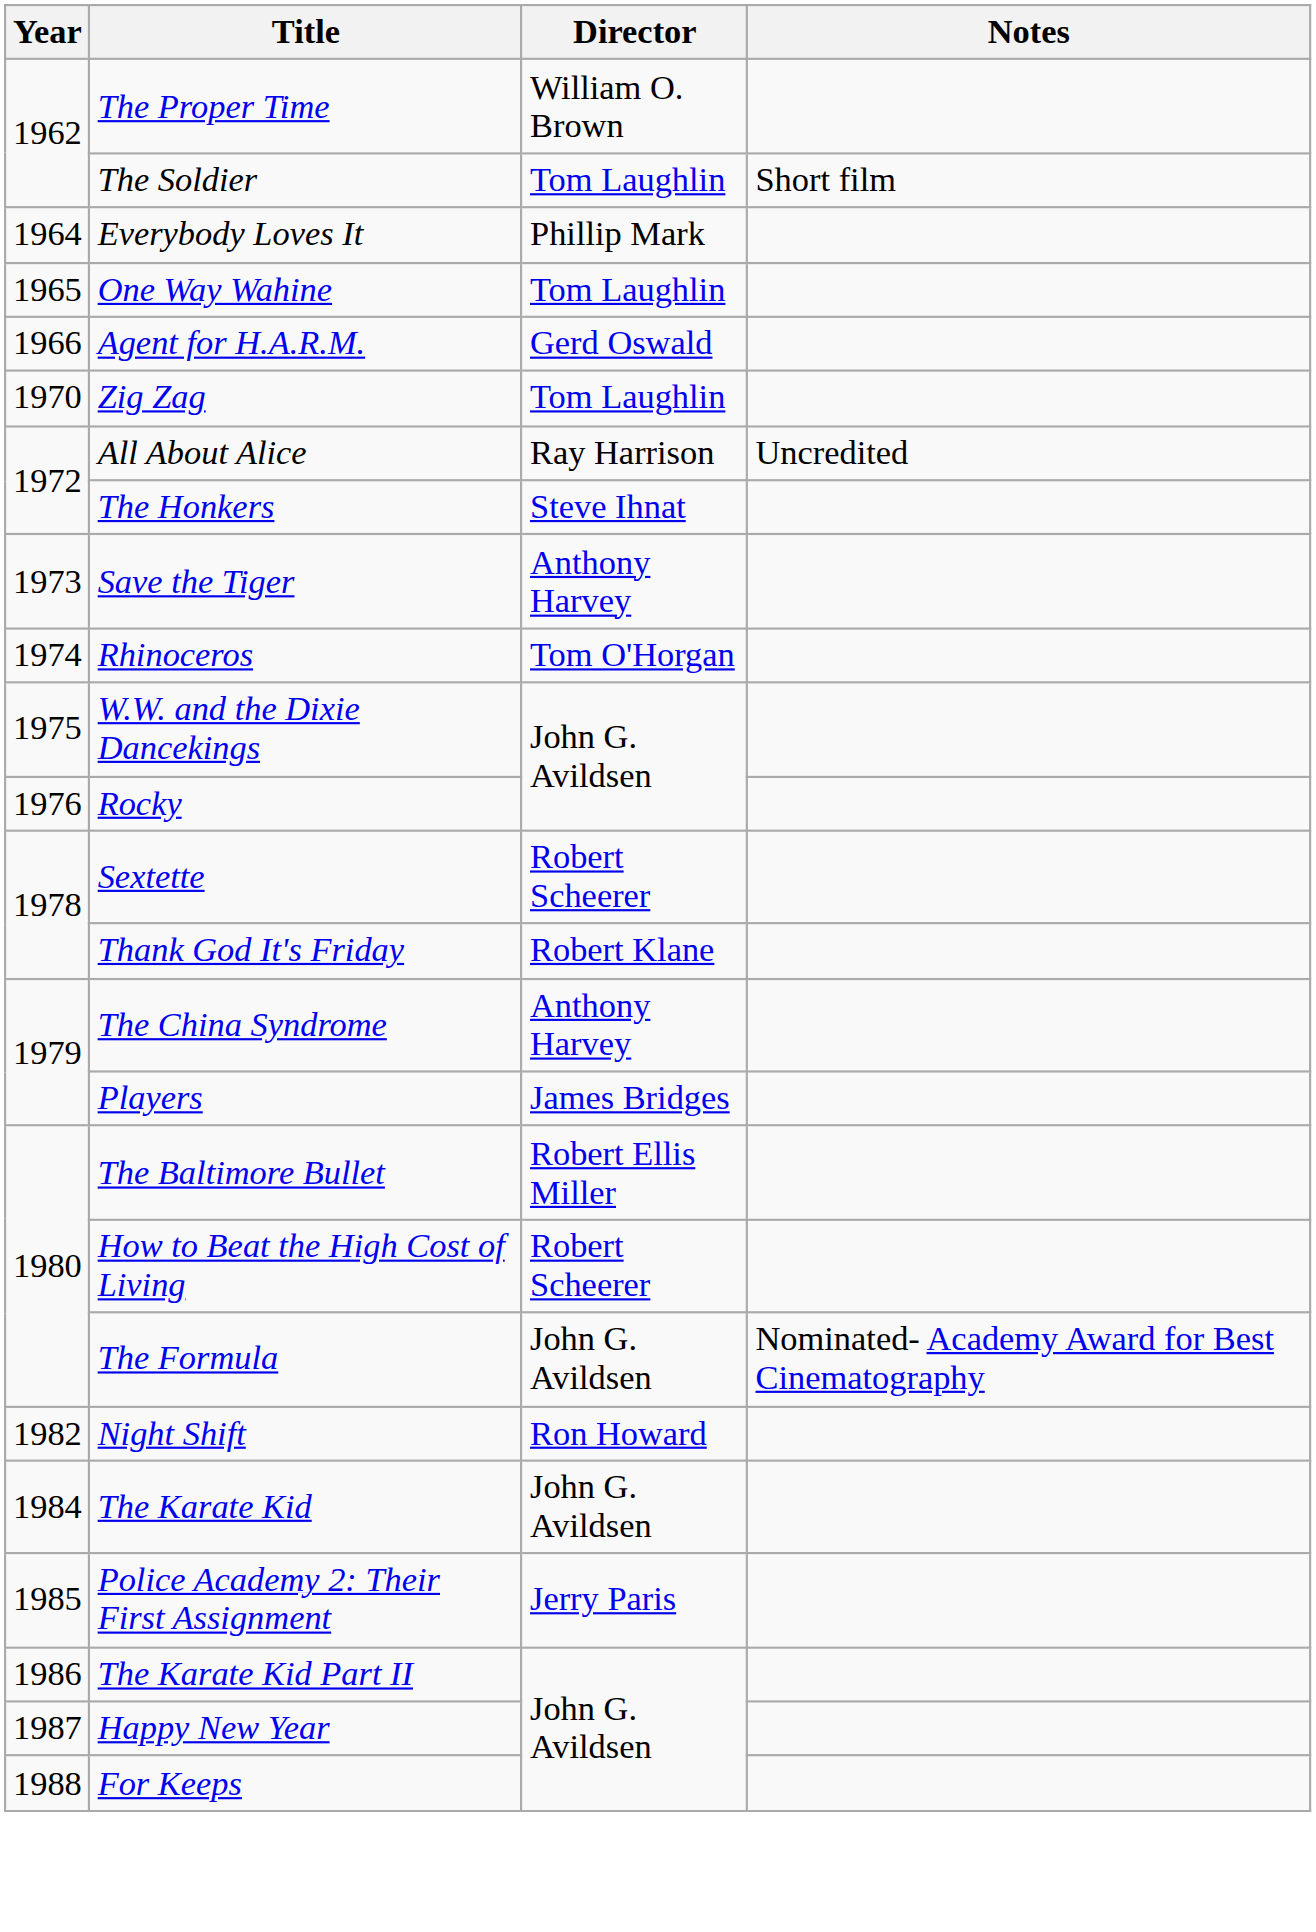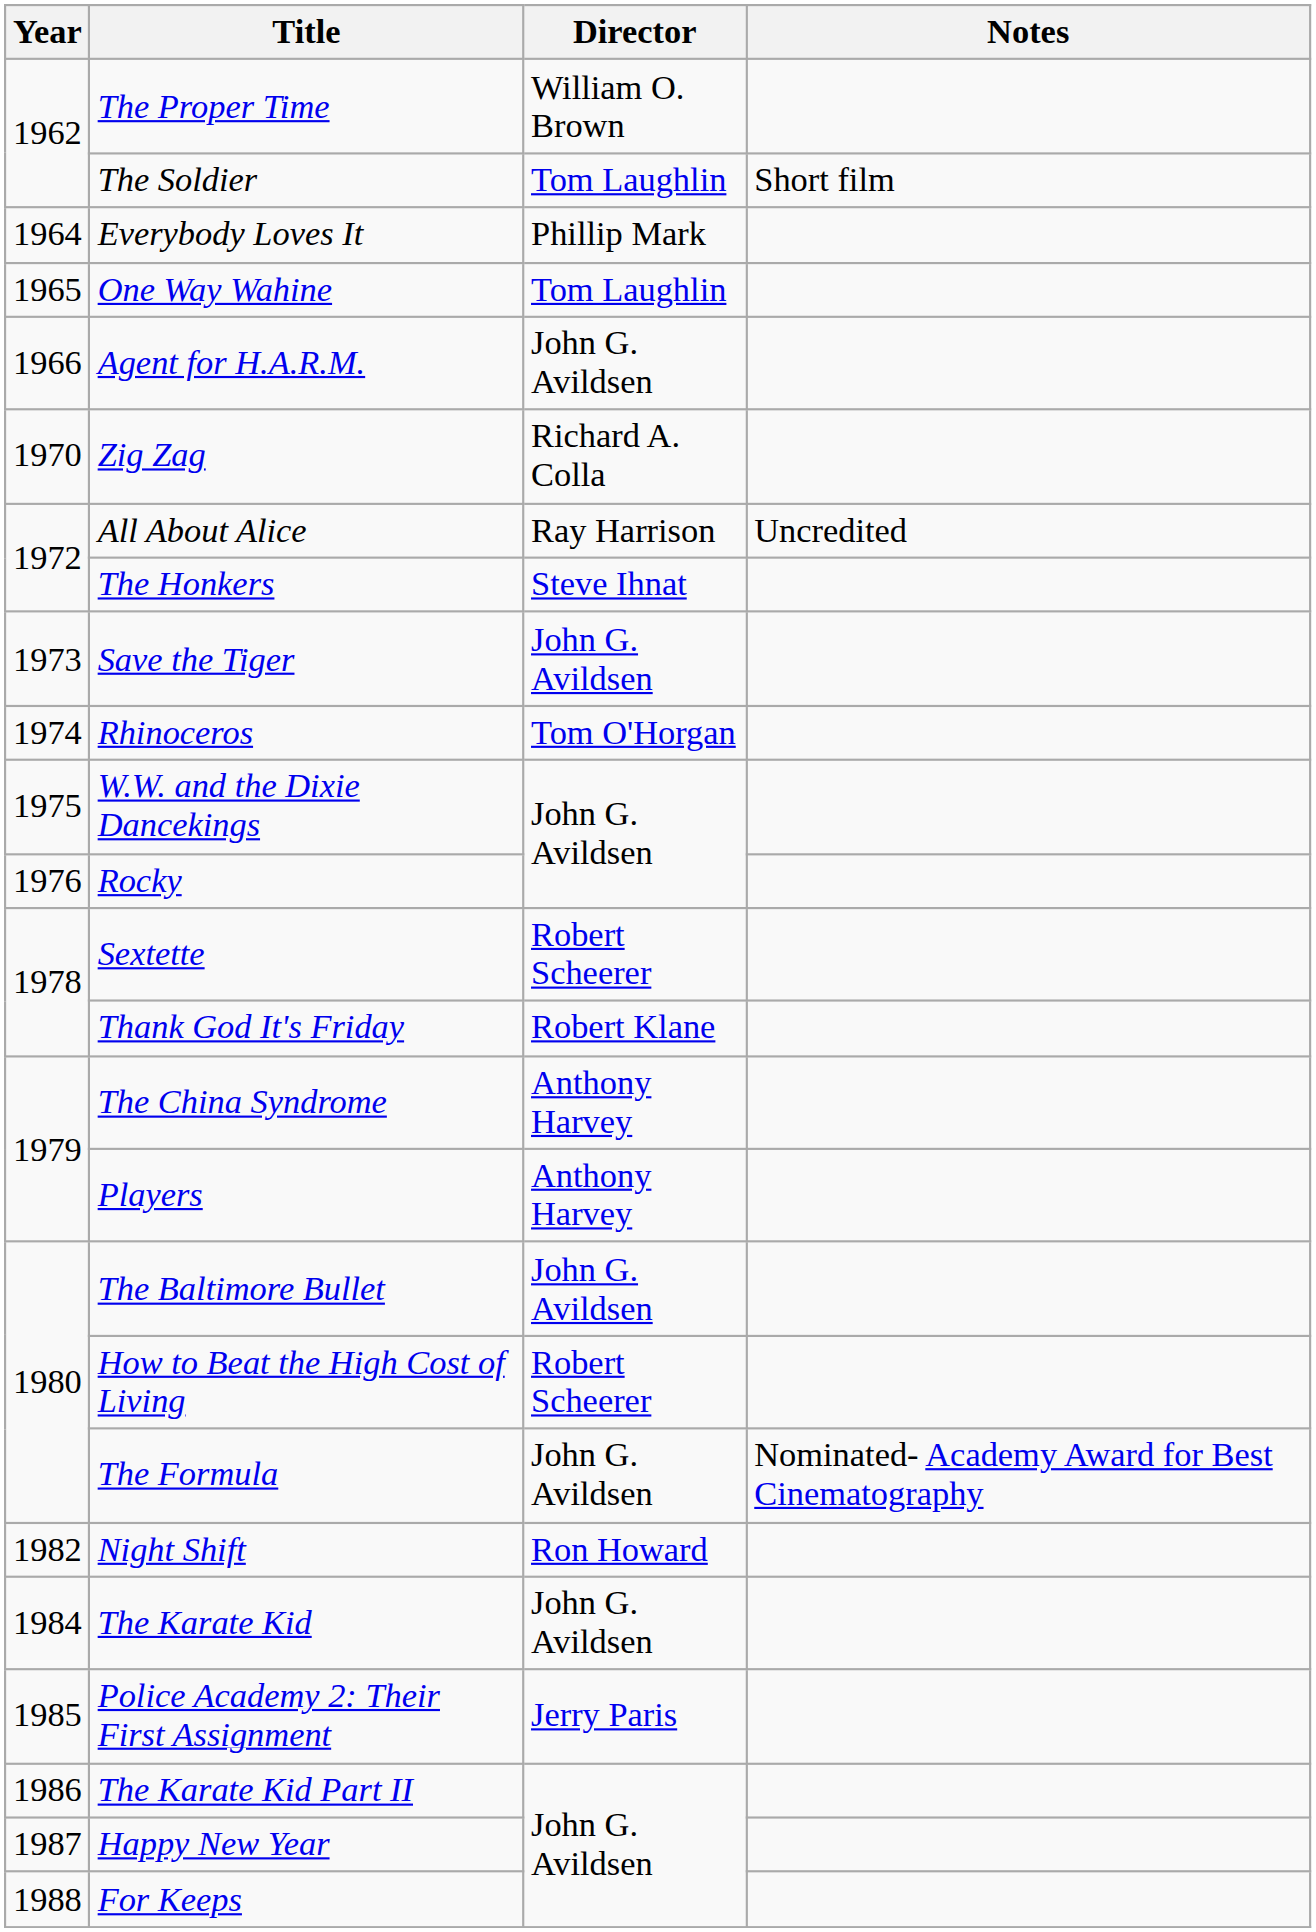 <table class="wikitable">
 <tr>
 <th>Year</th>
 <th>Title</th>
 <th>Director</th>
 <th>Notes</th>
 </tr>
 <tr>
 <td rowspan=2>1962</td>
 <td><em><a href='#'>The Proper Time</a></em></td>
 <td>William O. Brown</td>
 <td></td>
 </tr>
 <tr>
 <td><em>The Soldier</em></td>
 <td><a href='#'>Tom Laughlin</a></td>
 <td>Short film</td>
 </tr>
 <tr>
 <td>1964</td>
 <td><em>Everybody Loves It</em></td>
 <td>Phillip Mark</td>
 <td></td>
 </tr>
 <tr>
 <td>1965</td>
 <td><em><a href='#'>One Way Wahine</a></em></td>
 <td><a href='#'>Tom Laughlin</a></td>
 <td></td>
 </tr>
 <tr>
 <td>1966</td>
 <td><em><a href='#'>Agent for H.A.R.M.</a></em></td>
-<td><a href='#'>Gerd Oswald</a></td>
+<td>John G. Avildsen</td>
 <td></td>
 </tr>
 <tr>
 <td>1970</td>
 <td><em><a href='#'>Zig Zag</a></em></td>
-<td><a href='#'>Tom Laughlin</a></td>
+<td>Richard A. Colla</td>
 <td></td>
 </tr>
 <tr>
 <td rowspan=2>1972</td>
 <td><em>All About Alice</em></td>
 <td>Ray Harrison</td>
 <td>Uncredited</td>
 </tr>
 <tr>
 <td><em><a href='#'>The Honkers</a></em></td>
 <td><a href='#'>Steve Ihnat</a></td>
 <td></td>
 </tr>
 <tr>
 <td>1973</td>
 <td><em><a href='#'>Save the Tiger</a></em></td>
-<td><a href='#'>Anthony Harvey</a></td>
+<td><a href='#'>John G. Avildsen</a></td>
 <td></td>
 </tr>
 <tr>
 <td>1974</td>
 <td><em><a href='#'>Rhinoceros</a></em></td>
 <td><a href='#'>Tom O'Horgan</a></td>
 <td></td>
 </tr>
 <tr>
 <td>1975</td>
 <td><em><a href='#'>W.W. and the Dixie Dancekings</a></em></td>
 <td rowspan=2>John G. Avildsen</td>
 <td></td>
 </tr>
 <tr>
 <td>1976</td>
 <td><em><a href='#'>Rocky</a></em></td>
 <td></td>
 </tr>
 <tr>
 <td rowspan=2>1978</td>
 <td><em><a href='#'>Sextette</a></em></td>
 <td><a href='#'>Robert Scheerer</a></td>
 <td></td>
 </tr>
 <tr>
 <td><em><a href='#'>Thank God It's Friday</a></em></td>
 <td><a href='#'>Robert Klane</a></td>
 <td></td>
 </tr>
 <tr>
 <td rowspan=2>1979</td>
 <td><em><a href='#'>The China Syndrome</a></em></td>
 <td><a href='#'>Anthony Harvey</a></td>
 <td></td>
 </tr>
 <tr>
 <td><em><a href='#'>Players</a></em></td>
-<td><a href='#'>James Bridges</a></td>
+<td><a href='#'>Anthony Harvey</a></td>
 <td></td>
 </tr>
 <tr>
 <td rowspan=3>1980</td>
 <td><em><a href='#'>The Baltimore Bullet</a></em></td>
-<td><a href='#'>Robert Ellis Miller</a></td>
+<td><a href='#'>John G. Avildsen</a></td>
 <td></td>
 </tr>
 <tr>
 <td><em><a href='#'>How to Beat the High Cost of Living</a></em></td>
 <td><a href='#'>Robert Scheerer</a></td>
 <td></td>
 </tr>
 <tr>
 <td><em><a href='#'>The Formula</a></em></td>
 <td>John G. Avildsen</td>
 <td>Nominated- <a href='#'>Academy Award for Best Cinematography</a></td>
 </tr>
 <tr>
 <td>1982</td>
 <td><em><a href='#'>Night Shift</a></em></td>
 <td><a href='#'>Ron Howard</a></td>
 <td></td>
 </tr>
 <tr>
 <td>1984</td>
 <td><em><a href='#'>The Karate Kid</a></em></td>
 <td>John G. Avildsen</td>
 <td></td>
 </tr>
 <tr>
 <td>1985</td>
 <td><em><a href='#'>Police Academy 2: Their First Assignment</a></em></td>
 <td><a href='#'>Jerry Paris</a></td>
 <td></td>
 </tr>
 <tr>
 <td>1986</td>
 <td><em><a href='#'>The Karate Kid Part II</a></em></td>
 <td rowspan=3>John G. Avildsen</td>
 <td></td>
 </tr>
 <tr>
 <td>1987</td>
 <td><em><a href='#'>Happy New Year</a></em></td>
 <td></td>
 </tr>
 <tr>
 <td>1988</td>
 <td><em><a href='#'>For Keeps</a></em></td>
 <td></td>
 </tr>
 </table>
